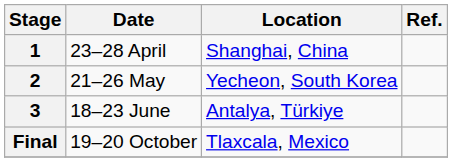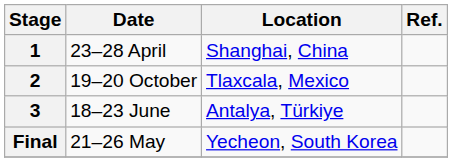 <table class="wikitable">
 <tr>
 <th>Stage</th>
 <th>Date</th>
 <th>Location</th>
 <th>Ref.</th>
 </tr>
 <tr>
 <th>1</th>
 <td>23–28 April</td>
 <td> <a href='#'>Shanghai</a>, <a href='#'>China</a></td>
 <td></td>
 </tr>
 <tr>
 <th>2</th>
-<td>21–26 May</td>
-<td> <a href='#'>Yecheon</a>, <a href='#'>South Korea</a></td>
+<td>19–20 October</td>
+<td> <a href='#'>Tlaxcala</a>, <a href='#'>Mexico</a></td>
 <td></td>
 </tr>
 <tr>
 <th>3</th>
 <td>18–23 June</td>
 <td> <a href='#'>Antalya</a>, <a href='#'>Türkiye</a></td>
 <td></td>
 </tr>
 <tr>
 <th>Final</th>
-<td>19–20 October</td>
-<td> <a href='#'>Tlaxcala</a>, <a href='#'>Mexico</a></td>
+<td>21–26 May</td>
+<td> <a href='#'>Yecheon</a>, <a href='#'>South Korea</a></td>
 <td></td>
 </tr>
 <tr>
 </tr>
 </table>
